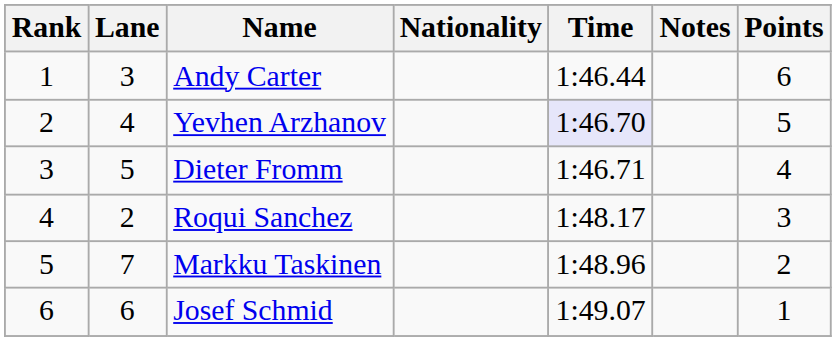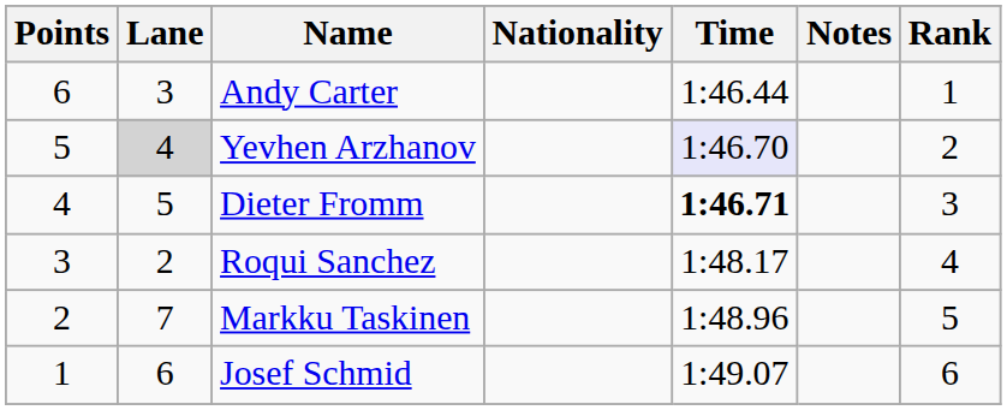 <table class="wikitable sortable" style="text-align:center">
 <tr>
-<th>Rank</th>
+<th>Points</th>
 <th>Lane</th>
 <th>Name</th>
 <th>Nationality</th>
 <th>Time</th>
 <th>Notes</th>
-<th>Points</th>
+<th>Rank</th>
 </tr>
 <tr>
-<td>1</td>
+<td>6</td>
 <td>3</td>
 <td align=left><a href='#'>Andy Carter</a></td>
 <td align=left></td>
 <td>1:46.44</td>
 <td></td>
-<td>6</td>
+<td>1</td>
 </tr>
 <tr>
-<td>2</td>
-<td>4</td>
+<td>5</td>
+<td style="background: lightgrey;">4</td>
 <td align=left><a href='#'>Yevhen Arzhanov</a></td>
 <td align=left></td>
 <td style="background: lavender;">1:46.70</td>
 <td></td>
+<td>2</td>
+</tr>
+<tr>
+<td>4</td>
 <td>5</td>
+<td align=left><a href='#'>Dieter Fromm</a></td>
+<td align=left></td>
+<td><strong>1:46.71</strong></td>
+<td></td>
+<td>3</td>
 </tr>
 <tr>
 <td>3</td>
-<td>5</td>
-<td align=left><a href='#'>Dieter Fromm</a></td>
-<td align=left></td>
-<td>1:46.71</td>
-<td></td>
-<td>4</td>
-</tr>
-<tr>
-<td>4</td>
 <td>2</td>
 <td align=left><a href='#'>Roqui Sanchez</a></td>
 <td align=left></td>
 <td>1:48.17</td>
 <td></td>
-<td>3</td>
+<td>4</td>
 </tr>
 <tr>
-<td>5</td>
+<td>2</td>
 <td>7</td>
 <td align=left><a href='#'>Markku Taskinen</a></td>
 <td align=left></td>
 <td>1:48.96</td>
 <td></td>
-<td>2</td>
+<td>5</td>
 </tr>
 <tr>
-<td>6</td>
+<td>1</td>
 <td>6</td>
 <td align=left><a href='#'>Josef Schmid</a></td>
 <td align=left></td>
 <td>1:49.07</td>
 <td></td>
-<td>1</td>
+<td>6</td>
 </tr>
 </table>
